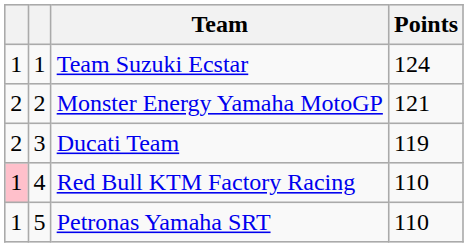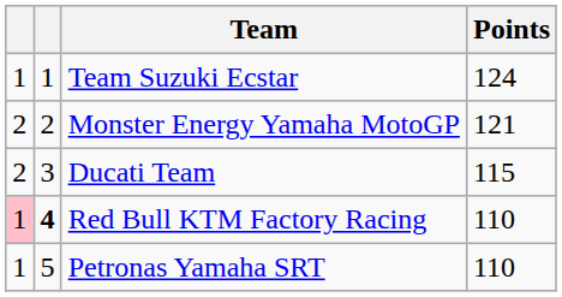 <table class="wikitable" style="font-size: 95%;">
 <tr>
 <th></th>
 <th></th>
 <th>Team</th>
 <th>Points</th>
 </tr>
 <tr>
 <td> 1</td>
 <td align=center>1</td>
 <td> <a href='#'>Team Suzuki Ecstar</a></td>
 <td align=left>124</td>
 </tr>
 <tr>
 <td> 2</td>
 <td align=center>2</td>
 <td> <a href='#'>Monster Energy Yamaha MotoGP</a></td>
 <td align=left>121</td>
 </tr>
 <tr>
 <td> 2</td>
 <td align=center>3</td>
 <td> <a href='#'>Ducati Team</a></td>
-<td align=left>119</td>
+<td align=left>115</td>
 </tr>
 <tr>
 <td style="background: pink;"> 1</td>
-<td align=center>4</td>
+<td align=center><strong>4</strong></td>
 <td> <a href='#'>Red Bull KTM Factory Racing</a></td>
 <td align=left>110</td>
 </tr>
 <tr>
 <td> 1</td>
 <td align=center>5</td>
 <td> <a href='#'>Petronas Yamaha SRT</a></td>
 <td align=left>110</td>
 </tr>
 </table>
